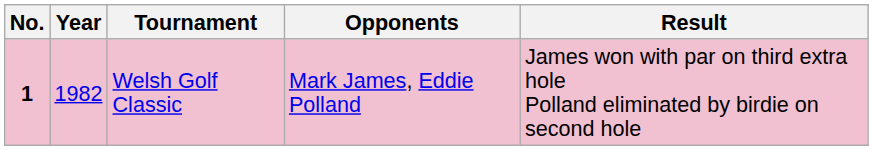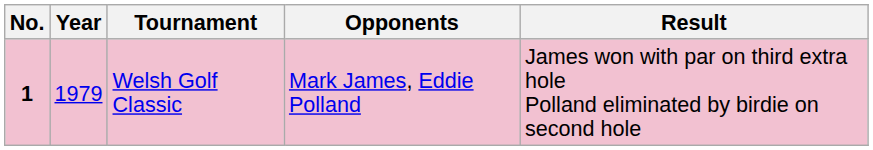 <table class="wikitable" style="font-size:95%;">
 <tr>
 <th>No.</th>
 <th>Year</th>
 <th>Tournament</th>
 <th>Opponents</th>
 <th>Result</th>
 </tr>
 <tr style="background:#F2C1D1;">
 <td align=center><strong>1</strong></td>
-<td><a href='#'>1982</a></td>
+<td><a href='#'>1979</a></td>
 <td><a href='#'>Welsh Golf Classic</a></td>
 <td> <a href='#'>Mark James</a>,  <a href='#'>Eddie Polland</a></td>
 <td>James won with par on third extra hole<br>Polland eliminated by birdie on second hole</td>
 </tr>
 </table>
